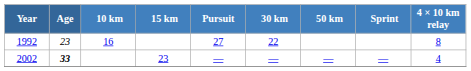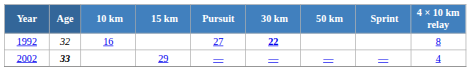 <table class="wikitable" style="font-size:95%; text-align:center; border:grey solid 1px; border-collapse:collapse; background:#ffffff;">
 <tr>
 <th style="background-color:#369; color:white; width:60px;"> Year </th>
 <th style="background-color:#369; color:white; width:40px;"> Age </th>
 <th style="background-color:#4180be; color:white; width:75px;"> 10 km</th>
 <th style="background-color:#4180be; color:white; width:75px;"> 15 km</th>
 <th style="background-color:#4180be; color:white; width:75px;"> Pursuit </th>
 <th style="background-color:#4180be; color:white; width:75px;"> 30 km</th>
 <th style="background-color:#4180be; color:white; width:75px;"> 50 km</th>
 <th style="background-color:#4180be; color:white; width:75px;"> Sprint</th>
 <th style="background-color:#4180be; color:white; width:75px;"> 4 × 10 km <br> relay </th>
 </tr>
 <tr>
 <td><a href='#'>1992</a></td>
-<td><em>23</em></td>
+<td><em>32</em></td>
 <td><a href='#'>16</a></td>
 <td></td>
 <td><a href='#'>27</a></td>
-<td><a href='#'>22</a></td>
+<td><strong><a href='#'>22</a></strong></td>
 <td><a href='#'></a></td>
 <td></td>
 <td><a href='#'>8</a></td>
 </tr>
 <tr>
 <td><a href='#'>2002</a></td>
 <td><strong><em>33</em></strong></td>
 <td></td>
-<td><a href='#'>23</a></td>
+<td><a href='#'>29</a></td>
 <td><a href='#'>—</a></td>
 <td><a href='#'>—</a></td>
 <td><a href='#'>—</a></td>
 <td><a href='#'>—</a></td>
 <td><a href='#'>4</a></td>
 </tr>
 <tr>
 </tr>
 </table>
